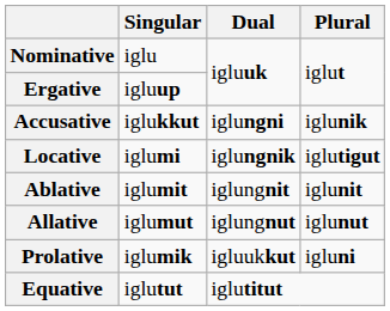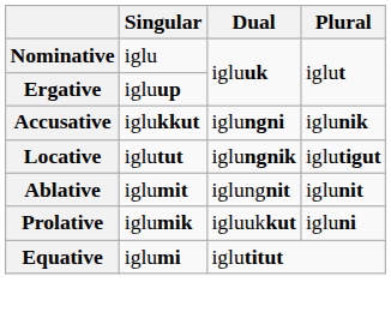 <table class="wikitable">
 <tr>
 <th></th>
 <th>Singular</th>
 <th>Dual</th>
 <th>Plural</th>
 </tr>
 <tr>
 <th>Nominative</th>
 <td>iglu</td>
 <td rowspan="2">iglu<strong>uk</strong></td>
 <td rowspan="2">iglu<strong>t</strong></td>
 </tr>
 <tr>
 <th>Ergative</th>
 <td>iglu<strong>up</strong></td>
 </tr>
 <tr>
 <th>Accusative</th>
 <td>iglu<strong>kkut</strong></td>
 <td>iglu<strong>ngni</strong></td>
 <td>iglu<strong>nik</strong></td>
 </tr>
 <tr>
 <th>Locative</th>
-<td>iglu<strong>mi</strong></td>
+<td>iglu<strong>tut</strong></td>
 <td>iglu<strong>ngnik</strong></td>
 <td>iglu<strong>tigut</strong></td>
 </tr>
 <tr>
 <th>Ablative</th>
 <td>iglu<strong>mit</strong></td>
 <td>iglung<strong>nit</strong></td>
 <td>iglu<strong>nit</strong></td>
 </tr>
 <tr>
-<th>Allative</th>
-<td>iglu<strong>mut</strong></td>
-<td>iglung<strong>nut</strong></td>
-<td>iglu<strong>nut</strong></td>
-</tr>
-<tr>
 <th>Prolative</th>
 <td>iglu<strong>mik</strong></td>
 <td>igluuk<strong>kut</strong></td>
 <td>iglu<strong>ni</strong></td>
 </tr>
 <tr>
 <th>Equative</th>
-<td>iglu<strong>tut</strong></td>
+<td>iglu<strong>mi</strong></td>
 <td colspan="2">iglu<strong>titut</strong></td>
 </tr>
 </table>
